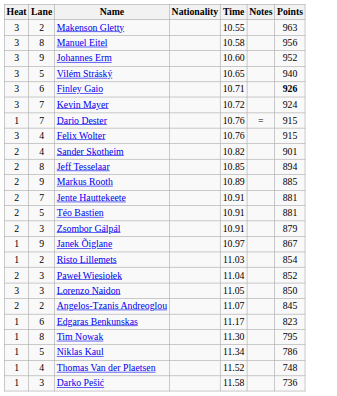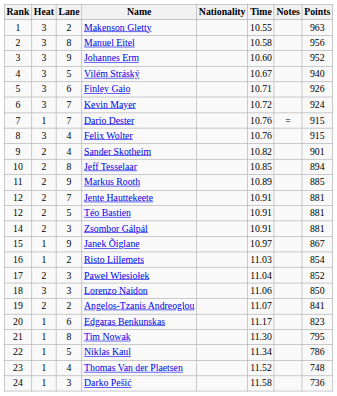 <table class="wikitable sortable">
 <tr>
+<th>Rank</th>
 <th>Heat</th>
 <th>Lane</th>
 <th>Name</th>
 <th>Nationality</th>
 <th>Time</th>
 <th>Notes</th>
 <th>Points</th>
 </tr>
 <tr>
+<td align="center">1</td>
 <td align="center">3</td>
 <td align="center">2</td>
 <td align="left"><a href='#'>Makenson Gletty</a></td>
 <td align="left"></td>
 <td align="center">10.55</td>
 <td align="center"></td>
 <td align="center">963</td>
 </tr>
 <tr>
+<td align="center">2</td>
 <td align="center">3</td>
 <td align="center">8</td>
 <td align="left"><a href='#'>Manuel Eitel</a></td>
 <td align="left"></td>
 <td align="center">10.58</td>
 <td align="center"></td>
 <td align="center">956</td>
 </tr>
 <tr>
 <td align="center">3</td>
+<td align="center">3</td>
 <td align="center">9</td>
 <td align="left"><a href='#'>Johannes Erm</a></td>
 <td align="left"></td>
 <td align="center">10.60</td>
 <td align="center"></td>
 <td align="center">952</td>
 </tr>
 <tr>
+<td align="center">4</td>
 <td align="center">3</td>
 <td align="center">5</td>
 <td align="left"><a href='#'>Vilém Stráský</a></td>
 <td align="left"></td>
-<td align="center">10.65</td>
+<td align="center">10.67</td>
 <td align="center"></td>
 <td align="center">940</td>
 </tr>
 <tr>
+<td align="center">5</td>
 <td align="center">3</td>
 <td align="center">6</td>
 <td align="left"><a href='#'>Finley Gaio</a></td>
 <td align="left"></td>
 <td align="center">10.71</td>
 <td align="center"></td>
-<td align="center"><strong>926</strong></td>
+<td align="center">926</td>
 </tr>
 <tr>
+<td align="center">6</td>
 <td align="center">3</td>
 <td align="center">7</td>
 <td align="left"><a href='#'>Kevin Mayer</a></td>
 <td align="left"></td>
 <td align="center">10.72</td>
 <td align="center"></td>
 <td align="center">924</td>
 </tr>
 <tr>
+<td align="center">7</td>
 <td align="center">1</td>
 <td align="center">7</td>
 <td align="left"><a href='#'>Dario Dester</a></td>
 <td align="left"></td>
 <td align="center">10.76</td>
 <td align="center">=</td>
 <td align="center">915</td>
 </tr>
 <tr>
+<td align="center">8</td>
 <td align="center">3</td>
 <td align="center">4</td>
 <td align="left"><a href='#'>Felix Wolter</a></td>
 <td align="left"></td>
 <td align="center">10.76</td>
 <td align="center"></td>
 <td align="center">915</td>
 </tr>
 <tr>
+<td align="center">9</td>
 <td align="center">2</td>
 <td align="center">4</td>
 <td align="left"><a href='#'>Sander Skotheim</a></td>
 <td align="left"></td>
 <td align="center">10.82</td>
 <td align="center"></td>
 <td align="center">901</td>
 </tr>
 <tr>
+<td align="center">10</td>
 <td align="center">2</td>
 <td align="center">8</td>
 <td align="left"><a href='#'>Jeff Tesselaar</a></td>
 <td align="left"></td>
 <td align="center">10.85</td>
 <td align="center"></td>
 <td align="center">894</td>
 </tr>
 <tr>
+<td align="center">11</td>
 <td align="center">2</td>
 <td align="center">9</td>
 <td align="left"><a href='#'>Markus Rooth</a></td>
 <td align="left"></td>
 <td align="center">10.89</td>
 <td align="center"></td>
 <td align="center">885</td>
 </tr>
 <tr>
+<td align="center">12</td>
 <td align="center">2</td>
 <td align="center">7</td>
 <td align="left"><a href='#'>Jente Hauttekeete</a></td>
 <td align="left"></td>
 <td align="center">10.91</td>
 <td align="center"></td>
 <td align="center">881</td>
 </tr>
 <tr>
+<td align="center">12</td>
 <td align="center">2</td>
 <td align="center">5</td>
 <td align="left"><a href='#'>Téo Bastien</a></td>
 <td align="left"></td>
 <td align="center">10.91</td>
 <td align="center"></td>
 <td align="center">881</td>
 </tr>
 <tr>
+<td align="center">14</td>
 <td align="center">2</td>
 <td align="center">3</td>
 <td align="left"><a href='#'>Zsombor Gálpál</a></td>
 <td align="left"></td>
 <td align="center">10.91</td>
 <td align="center"></td>
-<td align="center">879</td>
+<td align="center">881</td>
 </tr>
 <tr>
+<td align="center">15</td>
 <td align="center">1</td>
 <td align="center">9</td>
 <td align="left"><a href='#'>Janek Õiglane</a></td>
 <td align="left"></td>
 <td align="center">10.97</td>
 <td align="center"></td>
 <td align="center">867</td>
 </tr>
 <tr>
+<td align="center">16</td>
 <td align="center">1</td>
 <td align="center">2</td>
 <td align="left"><a href='#'>Risto Lillemets</a></td>
 <td align="left"></td>
 <td align="center">11.03</td>
 <td align="center"></td>
 <td align="center">854</td>
 </tr>
 <tr>
+<td align="center">17</td>
 <td align="center">2</td>
 <td align="center">3</td>
 <td align="left"><a href='#'>Paweł Wiesiołek</a></td>
 <td align="left"></td>
 <td align="center">11.04</td>
 <td align="center"></td>
 <td align="center">852</td>
 </tr>
 <tr>
+<td align="center">18</td>
 <td align="center">3</td>
 <td align="center">3</td>
 <td align="left"><a href='#'>Lorenzo Naidon</a></td>
 <td align="left"></td>
-<td align="center">11.05</td>
+<td align="center">11.06</td>
 <td align="center"></td>
 <td align="center">850</td>
 </tr>
 <tr>
+<td align="center">19</td>
 <td align="center">2</td>
 <td align="center">2</td>
 <td align="left"><a href='#'>Angelos-Tzanis Andreoglou</a></td>
 <td align="left"></td>
 <td align="center">11.07</td>
 <td align="center"></td>
-<td align="center">845</td>
+<td align="center">841</td>
 </tr>
 <tr>
+<td align="center">20</td>
 <td align="center">1</td>
 <td align="center">6</td>
 <td align="left"><a href='#'>Edgaras Benkunskas</a></td>
 <td align="left"></td>
 <td align="center">11.17</td>
 <td align="center"></td>
 <td align="center">823</td>
 </tr>
 <tr>
+<td align="center">21</td>
 <td align="center">1</td>
 <td align="center">8</td>
 <td align="left"><a href='#'>Tim Nowak</a></td>
 <td align="left"></td>
 <td align="center">11.30</td>
 <td align="center"></td>
 <td align="center">795</td>
 </tr>
 <tr>
+<td align="center">22</td>
 <td align="center">1</td>
 <td align="center">5</td>
 <td align="left"><a href='#'>Niklas Kaul</a></td>
 <td align="left"></td>
 <td align="center">11.34</td>
 <td align="center"></td>
 <td align="center">786</td>
 </tr>
 <tr>
+<td align="center">23</td>
 <td align="center">1</td>
 <td align="center">4</td>
 <td align="left"><a href='#'>Thomas Van der Plaetsen</a></td>
 <td align="left"></td>
 <td align="center">11.52</td>
 <td align="center"></td>
 <td align="center">748</td>
 </tr>
 <tr>
+<td align="center">24</td>
 <td align="center">1</td>
 <td align="center">3</td>
 <td align="left"><a href='#'>Darko Pešić</a></td>
 <td align="left"></td>
 <td align="center">11.58</td>
 <td align="center"></td>
 <td align="center">736</td>
 </tr>
 </table>
